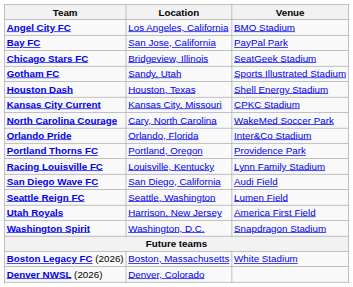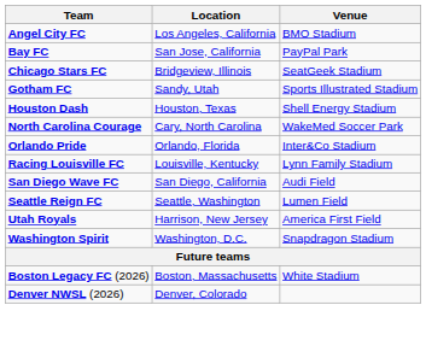 <table class="wikitable" style="font-size:85%">
 <tr>
 <th>Team</th>
 <th>Location</th>
 <th>Venue</th>
 </tr>
 <tr>
 <td><strong><a href='#'>Angel City FC</a></strong></td>
 <td><a href='#'>Los Angeles, California</a></td>
 <td><a href='#'>BMO Stadium</a></td>
 </tr>
 <tr>
 <td><strong><a href='#'>Bay FC</a></strong></td>
 <td><a href='#'>San Jose, California</a></td>
 <td><a href='#'>PayPal Park</a></td>
 </tr>
 <tr>
 <td><strong><a href='#'>Chicago Stars FC</a></strong></td>
 <td><a href='#'>Bridgeview, Illinois</a></td>
 <td><a href='#'>SeatGeek Stadium</a></td>
 </tr>
 <tr>
 <td><strong><a href='#'>Gotham FC</a></strong></td>
 <td><a href='#'>Sandy, Utah</a></td>
 <td><a href='#'>Sports Illustrated Stadium</a></td>
 </tr>
 <tr>
 <td><strong><a href='#'>Houston Dash</a></strong></td>
 <td><a href='#'>Houston, Texas</a></td>
 <td><a href='#'>Shell Energy Stadium</a></td>
 </tr>
 <tr>
-<td><strong><a href='#'>Kansas City Current</a></strong></td>
-<td><a href='#'>Kansas City, Missouri</a></td>
-<td><a href='#'>CPKC Stadium</a></td>
-</tr>
-<tr>
 <td><strong><a href='#'>North Carolina Courage</a></strong></td>
 <td><a href='#'>Cary, North Carolina</a></td>
 <td><a href='#'>WakeMed Soccer Park</a></td>
 </tr>
 <tr>
 <td><strong><a href='#'>Orlando Pride</a></strong></td>
 <td><a href='#'>Orlando, Florida</a></td>
 <td><a href='#'>Inter&Co Stadium</a></td>
-</tr>
-<tr>
-<td><strong><a href='#'>Portland Thorns FC</a></strong></td>
-<td><a href='#'>Portland, Oregon</a></td>
-<td><a href='#'>Providence Park</a></td>
 </tr>
 <tr>
 <td><strong><a href='#'>Racing Louisville FC</a></strong></td>
 <td><a href='#'>Louisville, Kentucky</a></td>
 <td><a href='#'>Lynn Family Stadium</a></td>
 </tr>
 <tr>
 <td><strong><a href='#'>San Diego Wave FC</a></strong></td>
 <td><a href='#'>San Diego, California</a></td>
 <td><a href='#'>Audi Field</a></td>
 </tr>
 <tr>
 <td><strong><a href='#'>Seattle Reign FC</a></strong></td>
 <td><a href='#'>Seattle, Washington</a></td>
 <td><a href='#'>Lumen Field</a></td>
 </tr>
 <tr>
 <td><strong><a href='#'>Utah Royals</a></strong></td>
 <td><a href='#'>Harrison, New Jersey</a></td>
 <td><a href='#'>America First Field</a></td>
 </tr>
 <tr>
 <td><strong><a href='#'>Washington Spirit</a></strong></td>
 <td><a href='#'>Washington, D.C.</a></td>
 <td><a href='#'>Snapdragon Stadium</a></td>
 </tr>
 <tr>
 <th colspan="3">Future teams</th>
 </tr>
 <tr>
 <td><strong><a href='#'>Boston Legacy FC</a></strong> (2026)</td>
 <td><a href='#'>Boston, Massachusetts</a></td>
 <td><a href='#'>White Stadium</a></td>
 </tr>
 <tr>
 <td><strong><a href='#'>Denver NWSL</a></strong> (2026)</td>
 <td><a href='#'>Denver, Colorado</a></td>
 <td></td>
 </tr>
 </table>
